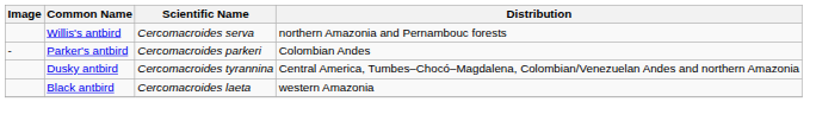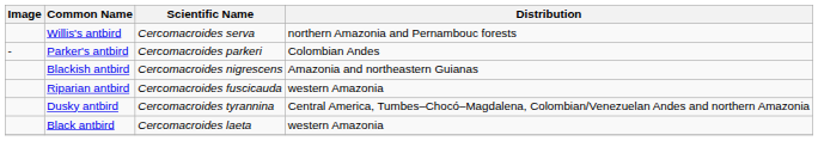 <table class="wikitable">
 <tr>
 <th>Image</th>
 <th>Common Name</th>
 <th>Scientific Name</th>
 <th>Distribution</th>
 </tr>
 <tr>
 <td></td>
 <td><a href='#'>Willis's antbird</a></td>
 <td><em>Cercomacroides serva</em></td>
 <td>northern Amazonia and Pernambouc forests</td>
 </tr>
 <tr>
 <td>-</td>
 <td><a href='#'>Parker's antbird</a></td>
 <td><em>Cercomacroides parkeri</em></td>
 <td>Colombian Andes</td>
 </tr>
 <tr>
 <td></td>
+<td><a href='#'>Blackish antbird</a></td>
+<td><em>Cercomacroides nigrescens</em></td>
+<td>Amazonia and northeastern Guianas</td>
+</tr>
+<tr>
+<td></td>
+<td><a href='#'>Riparian antbird</a></td>
+<td><em>Cercomacroides fuscicauda</em></td>
+<td>western Amazonia</td>
+</tr>
+<tr>
+<td></td>
 <td><a href='#'>Dusky antbird</a></td>
 <td><em>Cercomacroides tyrannina</em></td>
 <td>Central America, Tumbes–Chocó–Magdalena, Colombian/Venezuelan Andes and northern Amazonia</td>
 </tr>
 <tr>
 <td></td>
 <td><a href='#'>Black antbird</a></td>
 <td><em>Cercomacroides laeta</em></td>
 <td>western Amazonia</td>
 </tr>
 <tr>
 </tr>
 </table>
